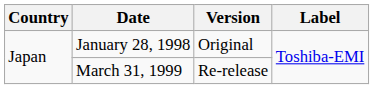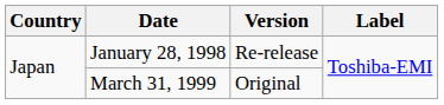 <table class="wikitable">
 <tr>
 <th>Country</th>
 <th>Date</th>
 <th>Version</th>
 <th>Label</th>
 </tr>
 <tr>
 <td rowspan="2">Japan</td>
 <td>January 28, 1998</td>
-<td>Original</td>
+<td>Re-release</td>
 <td rowspan="2"><a href='#'>Toshiba-EMI</a></td>
 </tr>
 <tr>
 <td>March 31, 1999</td>
-<td>Re-release</td>
+<td>Original</td>
 </tr>
 </table>
